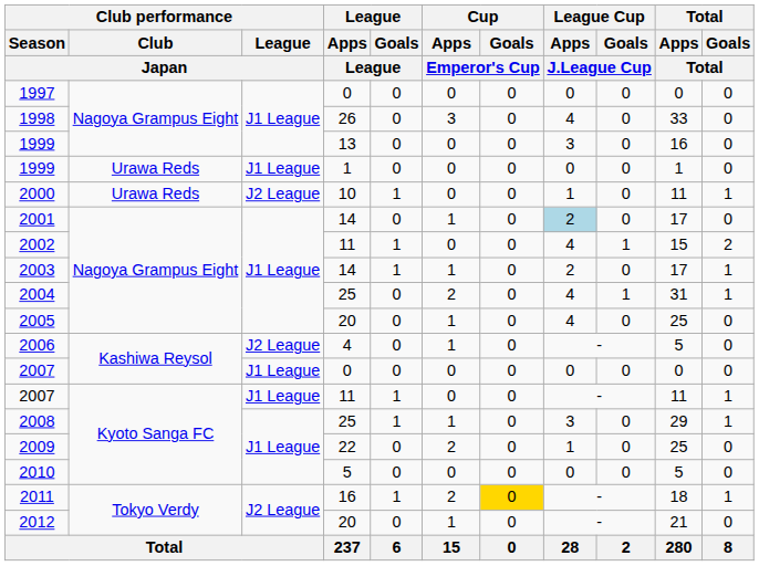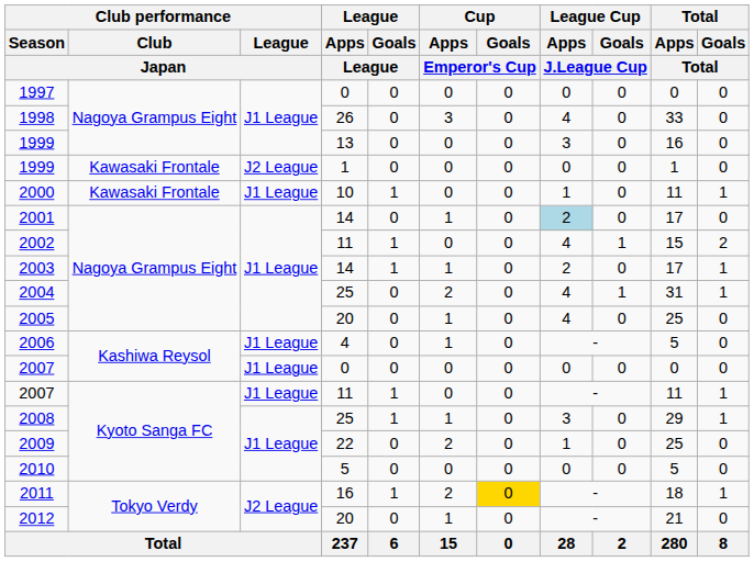 <table class="wikitable" style="text-align:center;">
 <tr>
 <th colspan=3>Club performance</th>
 <th colspan=2>League</th>
 <th colspan=2>Cup</th>
 <th colspan=2>League Cup</th>
 <th colspan=2>Total</th>
 </tr>
 <tr>
 <th>Season</th>
 <th>Club</th>
 <th>League</th>
 <th>Apps</th>
 <th>Goals</th>
 <th>Apps</th>
 <th>Goals</th>
 <th>Apps</th>
 <th>Goals</th>
 <th>Apps</th>
 <th>Goals</th>
 </tr>
 <tr>
 <th colspan=3>Japan</th>
 <th colspan=2>League</th>
 <th colspan=2><a href='#'>Emperor's Cup</a></th>
 <th colspan=2><a href='#'>J.League Cup</a></th>
 <th colspan=2>Total</th>
 </tr>
 <tr>
 <td><a href='#'>1997</a></td>
 <td rowspan="3"><a href='#'>Nagoya Grampus Eight</a></td>
 <td rowspan="3"><a href='#'>J1 League</a></td>
 <td>0</td>
 <td>0</td>
 <td>0</td>
 <td>0</td>
 <td>0</td>
 <td>0</td>
 <td>0</td>
 <td>0</td>
 </tr>
 <tr>
 <td><a href='#'>1998</a></td>
 <td>26</td>
 <td>0</td>
 <td>3</td>
 <td>0</td>
 <td>4</td>
 <td>0</td>
 <td>33</td>
 <td>0</td>
 </tr>
 <tr>
 <td><a href='#'>1999</a></td>
 <td>13</td>
 <td>0</td>
 <td>0</td>
 <td>0</td>
 <td>3</td>
 <td>0</td>
 <td>16</td>
 <td>0</td>
 </tr>
 <tr>
 <td><a href='#'>1999</a></td>
-<td><a href='#'>Urawa Reds</a></td>
-<td><a href='#'>J1 League</a></td>
+<td><a href='#'>Kawasaki Frontale</a></td>
+<td><a href='#'>J2 League</a></td>
 <td>1</td>
 <td>0</td>
 <td>0</td>
 <td>0</td>
 <td>0</td>
 <td>0</td>
 <td>1</td>
 <td>0</td>
 </tr>
 <tr>
 <td><a href='#'>2000</a></td>
-<td><a href='#'>Urawa Reds</a></td>
-<td><a href='#'>J2 League</a></td>
+<td><a href='#'>Kawasaki Frontale</a></td>
+<td><a href='#'>J1 League</a></td>
 <td>10</td>
 <td>1</td>
 <td>0</td>
 <td>0</td>
 <td>1</td>
 <td>0</td>
 <td>11</td>
 <td>1</td>
 </tr>
 <tr>
 <td><a href='#'>2001</a></td>
 <td rowspan="5"><a href='#'>Nagoya Grampus Eight</a></td>
 <td rowspan="5"><a href='#'>J1 League</a></td>
 <td>14</td>
 <td>0</td>
 <td>1</td>
 <td>0</td>
 <td style="background: lightblue;">2</td>
 <td>0</td>
 <td>17</td>
 <td>0</td>
 </tr>
 <tr>
 <td><a href='#'>2002</a></td>
 <td>11</td>
 <td>1</td>
 <td>0</td>
 <td>0</td>
 <td>4</td>
 <td>1</td>
 <td>15</td>
 <td>2</td>
 </tr>
 <tr>
 <td><a href='#'>2003</a></td>
 <td>14</td>
 <td>1</td>
 <td>1</td>
 <td>0</td>
 <td>2</td>
 <td>0</td>
 <td>17</td>
 <td>1</td>
 </tr>
 <tr>
 <td><a href='#'>2004</a></td>
 <td>25</td>
 <td>0</td>
 <td>2</td>
 <td>0</td>
 <td>4</td>
 <td>1</td>
 <td>31</td>
 <td>1</td>
 </tr>
 <tr>
 <td><a href='#'>2005</a></td>
 <td>20</td>
 <td>0</td>
 <td>1</td>
 <td>0</td>
 <td>4</td>
 <td>0</td>
 <td>25</td>
 <td>0</td>
 </tr>
 <tr>
 <td><a href='#'>2006</a></td>
 <td rowspan="2"><a href='#'>Kashiwa Reysol</a></td>
-<td><a href='#'>J2 League</a></td>
+<td><a href='#'>J1 League</a></td>
 <td>4</td>
 <td>0</td>
 <td>1</td>
 <td>0</td>
 <td colspan="2">-</td>
 <td>5</td>
 <td>0</td>
 </tr>
 <tr>
 <td><a href='#'>2007</a></td>
 <td><a href='#'>J1 League</a></td>
 <td>0</td>
 <td>0</td>
 <td>0</td>
 <td>0</td>
 <td>0</td>
 <td>0</td>
 <td>0</td>
 <td>0</td>
 </tr>
 <tr>
 <td>2007</td>
 <td rowspan="4"><a href='#'>Kyoto Sanga FC</a></td>
 <td><a href='#'>J1 League</a></td>
 <td>11</td>
 <td>1</td>
 <td>0</td>
 <td>0</td>
 <td colspan="2">-</td>
 <td>11</td>
 <td>1</td>
 </tr>
 <tr>
 <td><a href='#'>2008</a></td>
 <td rowspan="3"><a href='#'>J1 League</a></td>
 <td>25</td>
 <td>1</td>
 <td>1</td>
 <td>0</td>
 <td>3</td>
 <td>0</td>
 <td>29</td>
 <td>1</td>
 </tr>
 <tr>
 <td><a href='#'>2009</a></td>
 <td>22</td>
 <td>0</td>
 <td>2</td>
 <td>0</td>
 <td>1</td>
 <td>0</td>
 <td>25</td>
 <td>0</td>
 </tr>
 <tr>
 <td><a href='#'>2010</a></td>
 <td>5</td>
 <td>0</td>
 <td>0</td>
 <td>0</td>
 <td>0</td>
 <td>0</td>
 <td>5</td>
 <td>0</td>
 </tr>
 <tr>
 <td><a href='#'>2011</a></td>
 <td rowspan="2"><a href='#'>Tokyo Verdy</a></td>
 <td rowspan="2"><a href='#'>J2 League</a></td>
 <td>16</td>
 <td>1</td>
 <td>2</td>
 <td style="background: gold;">0</td>
 <td colspan="2">-</td>
 <td>18</td>
 <td>1</td>
 </tr>
 <tr>
 <td><a href='#'>2012</a></td>
 <td>20</td>
 <td>0</td>
 <td>1</td>
 <td>0</td>
 <td colspan="2">-</td>
 <td>21</td>
 <td>0</td>
 </tr>
 <tr>
 <th colspan=3>Total</th>
 <th>237</th>
 <th>6</th>
 <th>15</th>
 <th>0</th>
 <th>28</th>
 <th>2</th>
 <th>280</th>
 <th>8</th>
 </tr>
 </table>
